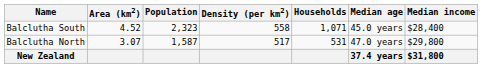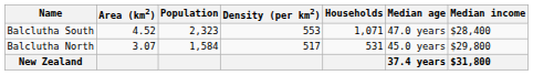 <table class="wikitable">
 <tr>
 <th>Name</th>
 <th>Area (km<sup>2</sup>)</th>
 <th>Population</th>
 <th>Density (per km<sup>2</sup>)</th>
 <th>Households</th>
 <th>Median age</th>
 <th>Median income</th>
 </tr>
 <tr>
 <td>Balclutha South</td>
 <td style="text-align:right;">4.52</td>
 <td style="text-align:right;">2,323</td>
-<td style="text-align:right;">558</td>
+<td style="text-align:right;">553</td>
 <td style="text-align:right;">1,071</td>
-<td>45.0 years</td>
+<td>47.0 years</td>
 <td>$28,400</td>
 </tr>
 <tr>
 <td>Balclutha North</td>
 <td style="text-align:right;">3.07</td>
-<td style="text-align:right;">1,587</td>
+<td style="text-align:right;">1,584</td>
 <td style="text-align:right;">517</td>
 <td style="text-align:right;">531</td>
-<td>47.0 years</td>
+<td>45.0 years</td>
 <td>$29,800</td>
 </tr>
 <tr>
 <th>New Zealand</th>
 <th></th>
 <th></th>
 <th></th>
 <th></th>
 <th>37.4 years</th>
 <th style="text-align:left;">$31,800</th>
 </tr>
 </table>
